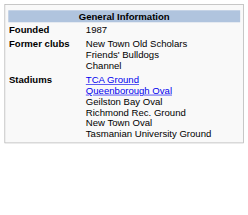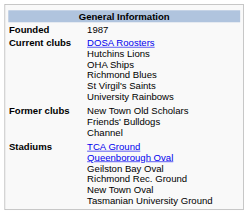 <table class="infobox" style="width: 25em; font-size: 95%;">
 <tr>
 <td align="center" colspan="2"></td>
 </tr>
 <tr>
 <th colspan="2" bgcolor="#b0c4de"><strong>General Information</strong></th>
 </tr>
 <tr style="vertical-align: top;">
 <td><strong>Founded</strong></td>
 <td>1987</td>
+</tr>
+<tr>
+<td><strong>Current clubs</strong></td>
+<td><a href='#'>DOSA Roosters</a><br>Hutchins Lions<br>OHA Ships<br>Richmond Blues<br>St Virgil's Saints<br>University Rainbows</td>
 </tr>
 <tr style="vertical-align: top;">
 </tr>
 <tr>
 <td><strong>Former clubs</strong></td>
 <td>New Town Old Scholars<br>Friends' Bulldogs<br>Channel</td>
 </tr>
 <tr style="vertical-align: top;">
 </tr>
 <tr>
 <td><strong>Stadiums</strong></td>
 <td><a href='#'>TCA Ground</a><br><a href='#'>Queenborough Oval</a><br>Geilston Bay Oval<br>Richmond Rec. Ground<br>New Town Oval<br>Tasmanian University Ground</td>
 </tr>
 </table>
